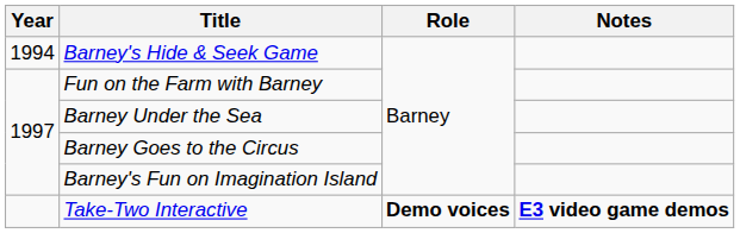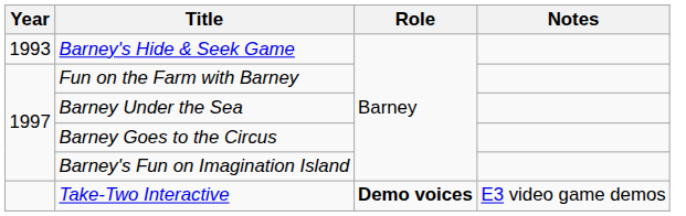 <table class="wikitable sortable">
 <tr>
 <th>Year</th>
 <th>Title</th>
 <th>Role</th>
 <th class="unsortable">Notes</th>
 </tr>
 <tr>
-<td>1994</td>
+<td>1993</td>
 <td><em><a href='#'>Barney's Hide & Seek Game</a></em></td>
 <td rowspan="5">Barney</td>
 <td></td>
 </tr>
 <tr>
 <td rowspan="4">1997</td>
 <td><em>Fun on the Farm with Barney</em></td>
 <td></td>
 </tr>
 <tr>
 <td><em>Barney Under the Sea</em></td>
 <td></td>
 </tr>
 <tr>
 <td><em>Barney Goes to the Circus</em></td>
 <td></td>
 </tr>
 <tr>
 <td><em>Barney's Fun on Imagination Island</em></td>
 <td></td>
 </tr>
 <tr>
 <td></td>
 <td><em><a href='#'>Take-Two Interactive</a></em></td>
 <td><strong>Demo voices</strong></td>
-<td><strong><a href='#'>E3</a> video game demos</strong></td>
+<td><a href='#'>E3</a> video game demos</td>
 </tr>
 </table>
